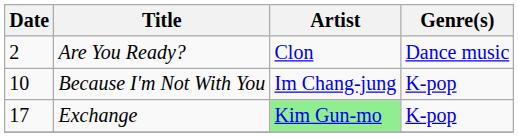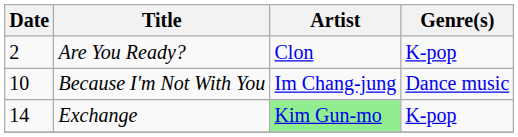 <table class="wikitable" style="text-align: left;">
 <tr>
 <th>Date</th>
 <th>Title</th>
 <th>Artist</th>
 <th>Genre(s)</th>
 </tr>
 <tr>
 <td>2</td>
 <td><em>Are You Ready?</em></td>
 <td><a href='#'>Clon</a></td>
-<td><a href='#'>Dance music</a></td>
+<td><a href='#'>K-pop</a></td>
 </tr>
 <tr>
 <td>10</td>
 <td><em>Because I'm Not With You</em></td>
 <td><a href='#'>Im Chang-jung</a></td>
-<td><a href='#'>K-pop</a></td>
+<td><a href='#'>Dance music</a></td>
 </tr>
 <tr>
-<td>17</td>
+<td>14</td>
 <td><em>Exchange</em></td>
 <td style="background: lightgreen;"><a href='#'>Kim Gun-mo</a></td>
 <td><a href='#'>K-pop</a></td>
 </tr>
 <tr>
 </tr>
 </table>
